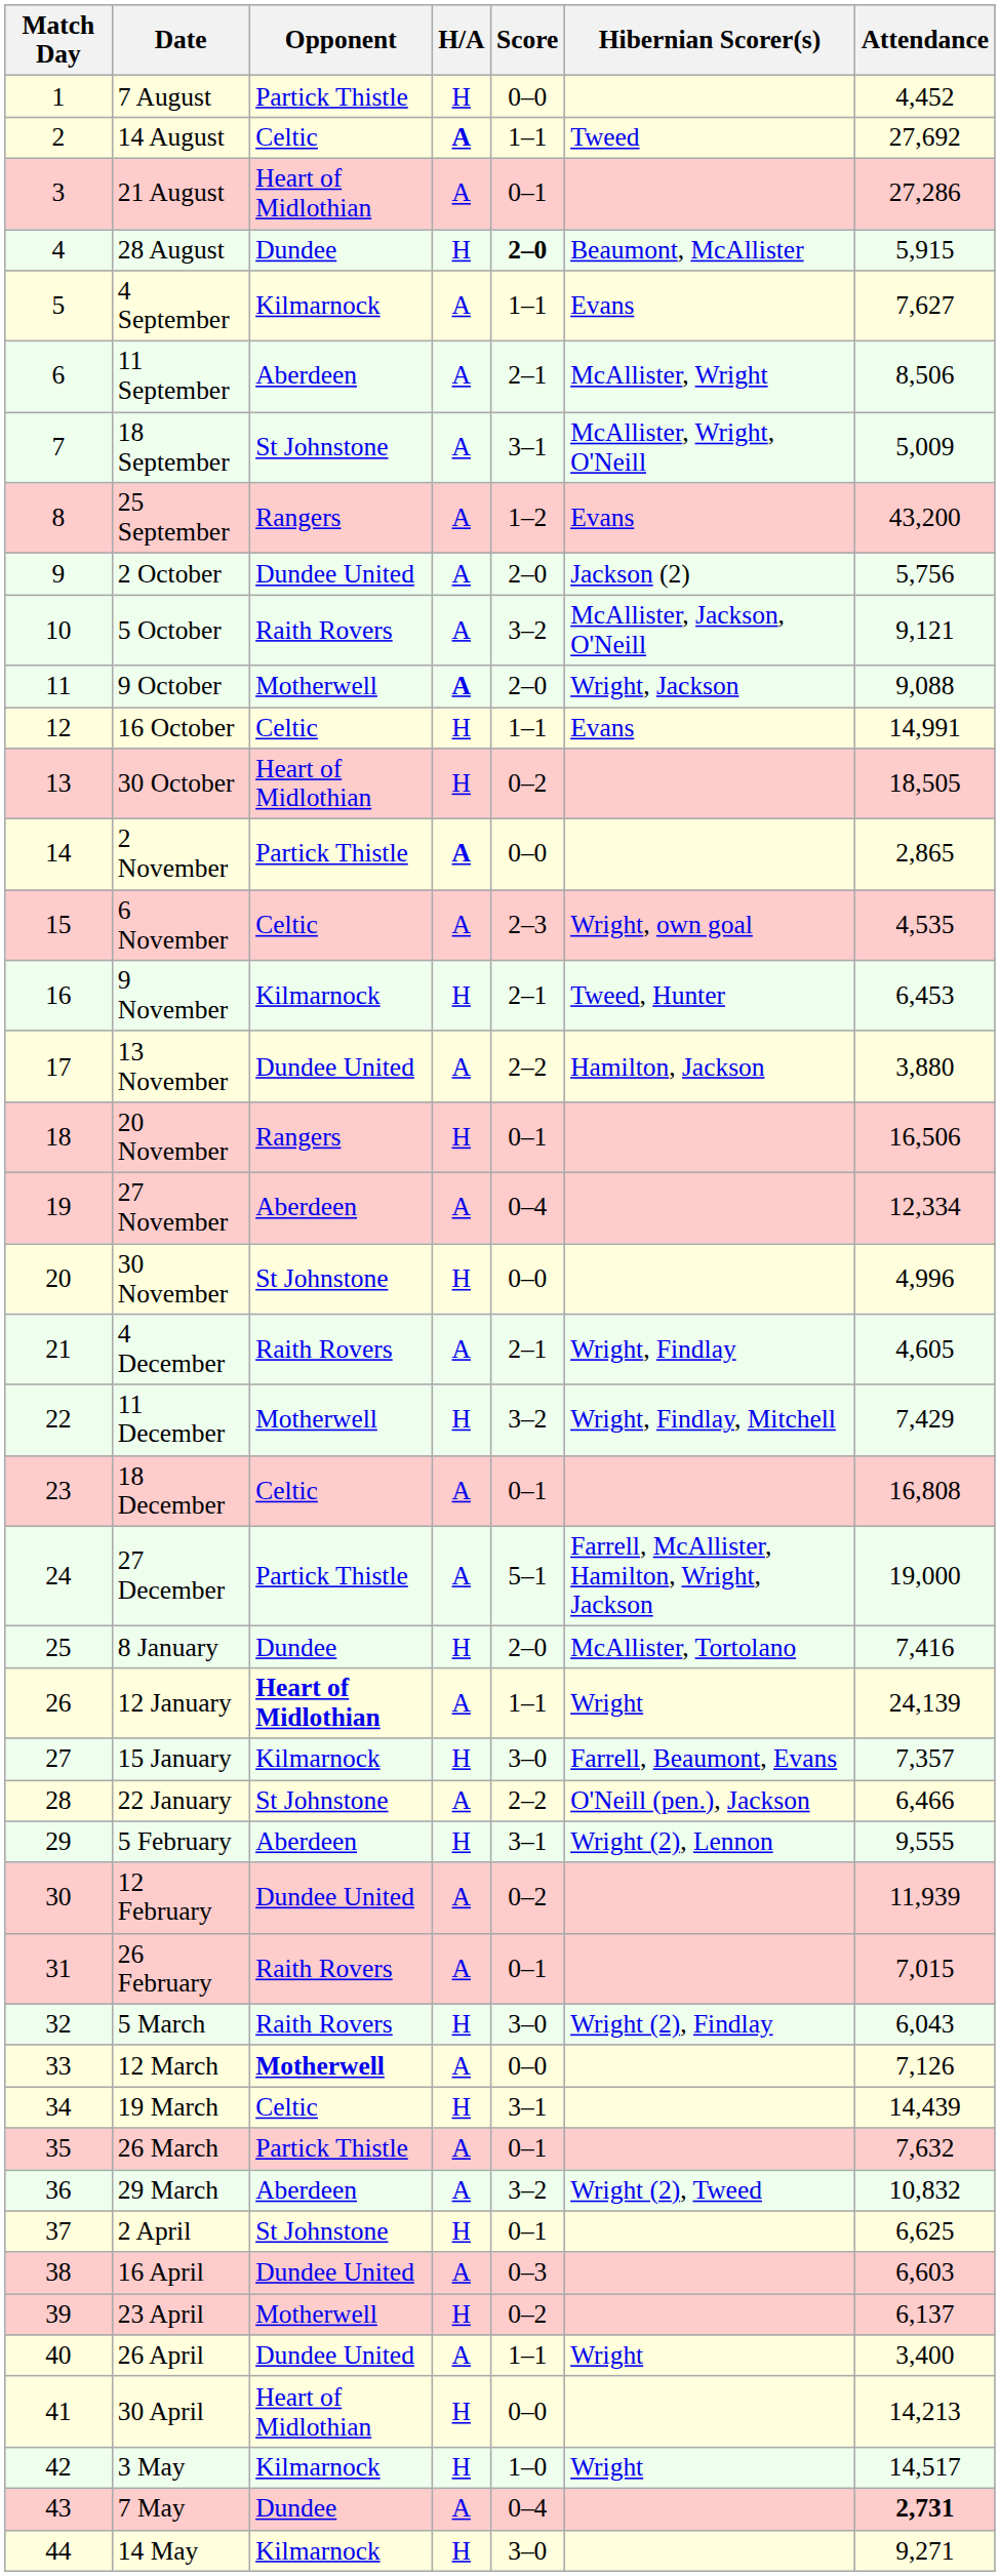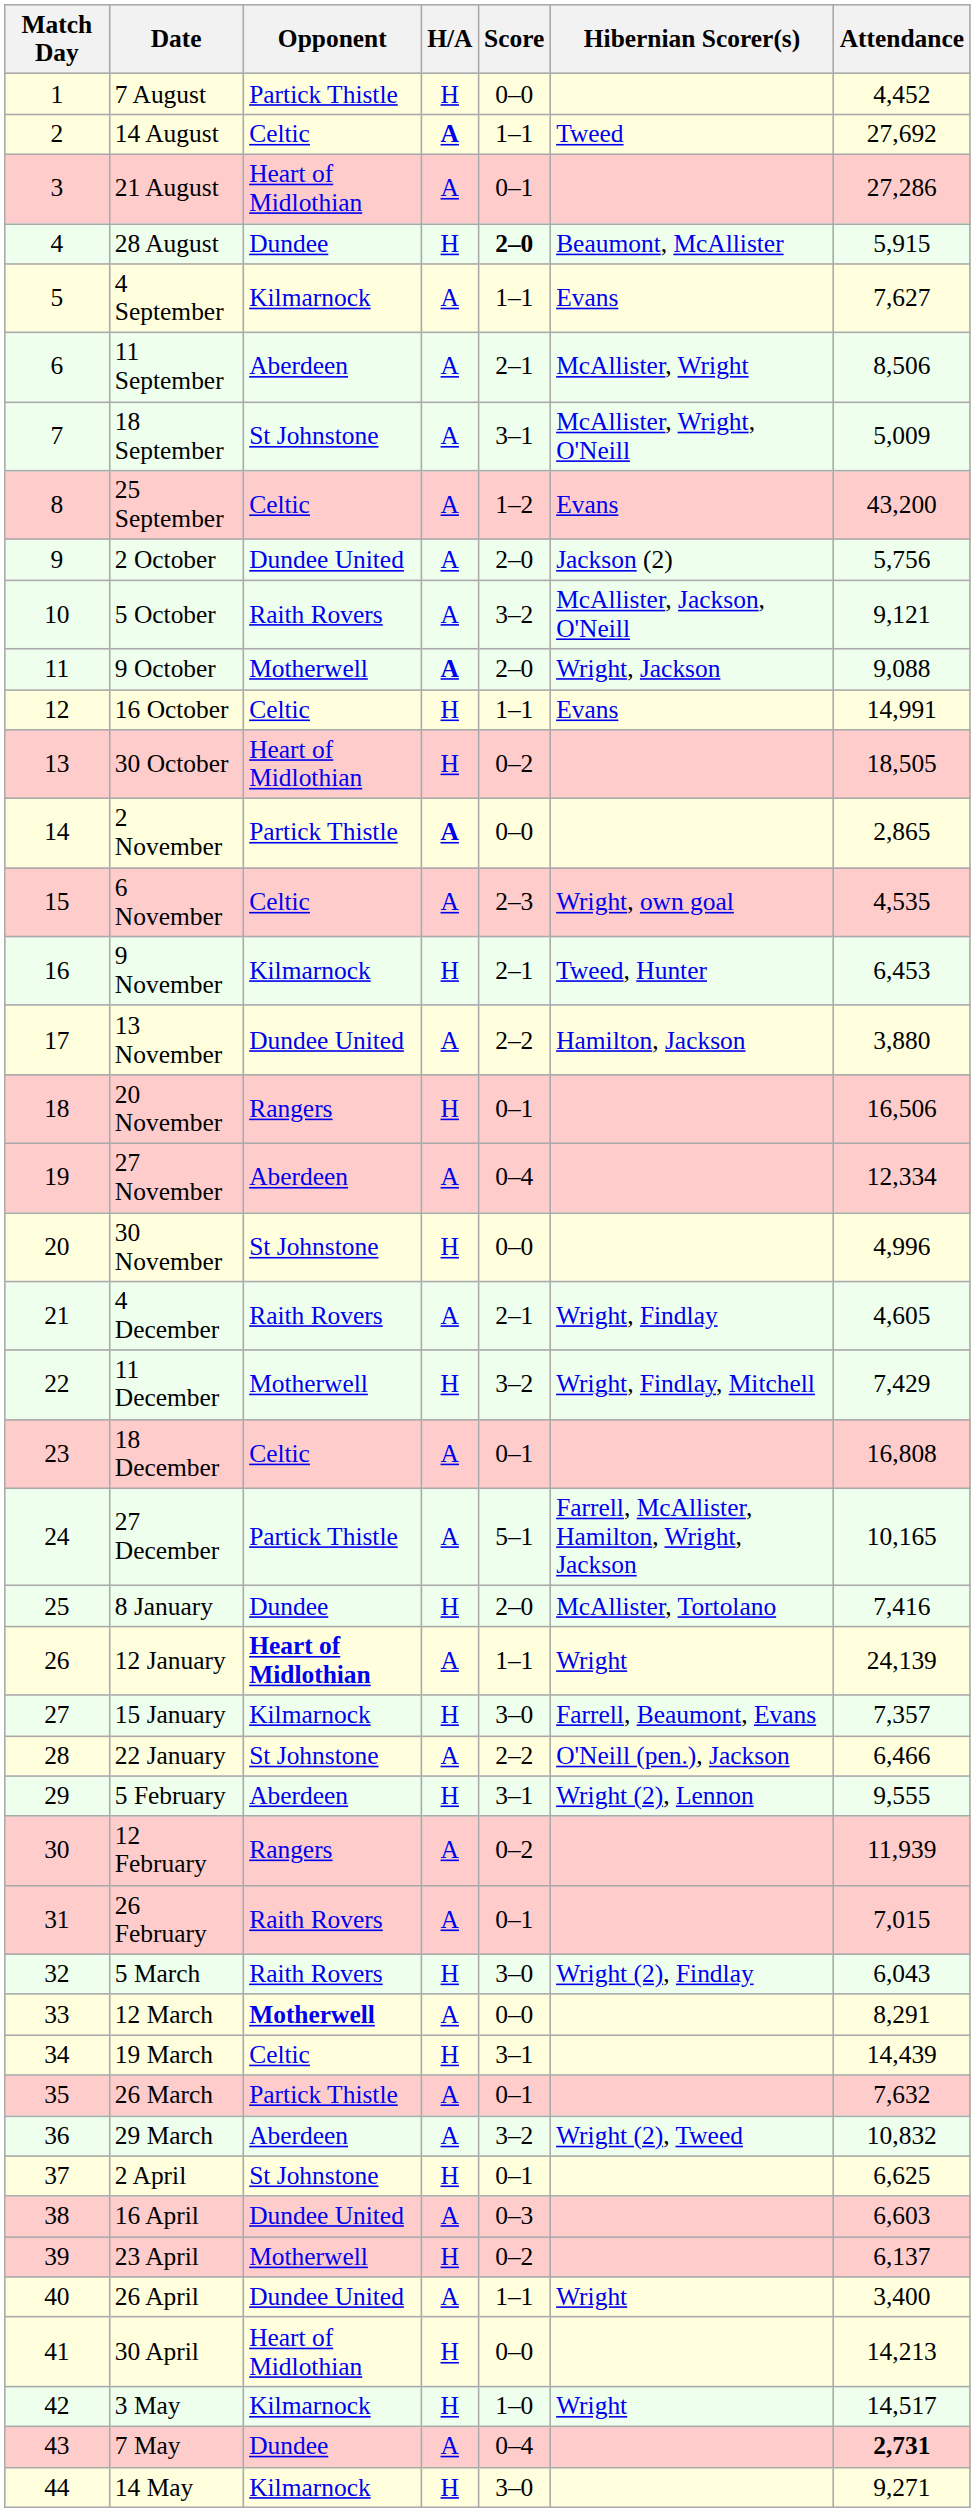 <table class="wikitable" style="text-align:center">
 <tr>
 <th>Match Day</th>
 <th>Date</th>
 <th>Opponent</th>
 <th>H/A</th>
 <th>Score</th>
 <th>Hibernian Scorer(s)</th>
 <th>Attendance</th>
 </tr>
 <tr bgcolor=#FFFFDD>
 <td>1</td>
 <td align=left>7 August</td>
 <td align=left><a href='#'>Partick Thistle</a></td>
 <td><a href='#'>H</a></td>
 <td>0–0</td>
 <td align=left></td>
 <td>4,452</td>
 </tr>
 <tr bgcolor=#FFFFDD>
 <td>2</td>
 <td align=left>14 August</td>
 <td align=left><a href='#'>Celtic</a></td>
 <td><strong><a href='#'>A</a></strong></td>
 <td>1–1</td>
 <td align=left><a href='#'>Tweed</a></td>
 <td>27,692</td>
 </tr>
 <tr bgcolor=#FFCCCC>
 <td>3</td>
 <td align=left>21 August</td>
 <td align=left><a href='#'>Heart of Midlothian</a></td>
 <td><a href='#'>A</a></td>
 <td>0–1</td>
 <td align=left></td>
 <td>27,286</td>
 </tr>
 <tr bgcolor=#EEFFEE>
 <td>4</td>
 <td align=left>28 August</td>
 <td align=left><a href='#'>Dundee</a></td>
 <td><a href='#'>H</a></td>
 <td><strong>2–0</strong></td>
 <td align=left><a href='#'>Beaumont</a>, <a href='#'>McAllister</a></td>
 <td>5,915</td>
 </tr>
 <tr bgcolor=#FFFFDD>
 <td>5</td>
 <td align=left>4 September</td>
 <td align=left><a href='#'>Kilmarnock</a></td>
 <td><a href='#'>A</a></td>
 <td>1–1</td>
 <td align=left><a href='#'>Evans</a></td>
 <td>7,627</td>
 </tr>
 <tr bgcolor=#EEFFEE>
 <td>6</td>
 <td align=left>11 September</td>
 <td align=left><a href='#'>Aberdeen</a></td>
 <td><a href='#'>A</a></td>
 <td>2–1</td>
 <td align=left><a href='#'>McAllister</a>, <a href='#'>Wright</a></td>
 <td>8,506</td>
 </tr>
 <tr bgcolor=#EEFFEE>
 <td>7</td>
 <td align=left>18 September</td>
 <td align=left><a href='#'>St Johnstone</a></td>
 <td><a href='#'>A</a></td>
 <td>3–1</td>
 <td align=left><a href='#'>McAllister</a>, <a href='#'>Wright</a>, <a href='#'>O'Neill</a></td>
 <td>5,009</td>
 </tr>
 <tr bgcolor=#FFCCCC>
 <td>8</td>
 <td align=left>25 September</td>
-<td align=left><a href='#'>Rangers</a></td>
+<td align=left><a href='#'>Celtic</a></td>
 <td><a href='#'>A</a></td>
 <td>1–2</td>
 <td align=left><a href='#'>Evans</a></td>
 <td>43,200</td>
 </tr>
 <tr bgcolor=#EEFFEE>
 <td>9</td>
 <td align=left>2 October</td>
 <td align=left><a href='#'>Dundee United</a></td>
 <td><a href='#'>A</a></td>
 <td>2–0</td>
 <td align=left><a href='#'>Jackson</a> (2)</td>
 <td>5,756</td>
 </tr>
 <tr bgcolor=#EEFFEE>
 <td>10</td>
 <td align=left>5 October</td>
 <td align=left><a href='#'>Raith Rovers</a></td>
 <td><a href='#'>A</a></td>
 <td>3–2</td>
 <td align=left><a href='#'>McAllister</a>, <a href='#'>Jackson</a>, <a href='#'>O'Neill</a></td>
 <td>9,121</td>
 </tr>
 <tr bgcolor=#EEFFEE>
 <td>11</td>
 <td align=left>9 October</td>
 <td align=left><a href='#'>Motherwell</a></td>
 <td><strong><a href='#'>A</a></strong></td>
 <td>2–0</td>
 <td align=left><a href='#'>Wright</a>, <a href='#'>Jackson</a></td>
 <td>9,088</td>
 </tr>
 <tr bgcolor=#FFFFDD>
 <td>12</td>
 <td align=left>16 October</td>
 <td align=left><a href='#'>Celtic</a></td>
 <td><a href='#'>H</a></td>
 <td>1–1</td>
 <td align=left><a href='#'>Evans</a></td>
 <td>14,991</td>
 </tr>
 <tr bgcolor=#FFCCCC>
 <td>13</td>
 <td align=left>30 October</td>
 <td align=left><a href='#'>Heart of Midlothian</a></td>
 <td><a href='#'>H</a></td>
 <td>0–2</td>
 <td align=left></td>
 <td>18,505</td>
 </tr>
 <tr bgcolor=#FFFFDD>
 <td>14</td>
 <td align=left>2 November</td>
 <td align=left><a href='#'>Partick Thistle</a></td>
 <td><strong><a href='#'>A</a></strong></td>
 <td>0–0</td>
 <td align=left></td>
 <td>2,865</td>
 </tr>
 <tr bgcolor=#FFCCCC>
 <td>15</td>
 <td align=left>6 November</td>
 <td align=left><a href='#'>Celtic</a></td>
 <td><a href='#'>A</a></td>
 <td>2–3</td>
 <td align=left><a href='#'>Wright</a>, <a href='#'>own goal</a></td>
 <td>4,535</td>
 </tr>
 <tr bgcolor=#EEFFEE>
 <td>16</td>
 <td align=left>9 November</td>
 <td align=left><a href='#'>Kilmarnock</a></td>
 <td><a href='#'>H</a></td>
 <td>2–1</td>
 <td align=left><a href='#'>Tweed</a>, <a href='#'>Hunter</a></td>
 <td>6,453</td>
 </tr>
 <tr bgcolor=#FFFFDD>
 <td>17</td>
 <td align=left>13 November</td>
 <td align=left><a href='#'>Dundee United</a></td>
 <td><a href='#'>A</a></td>
 <td>2–2</td>
 <td align=left><a href='#'>Hamilton</a>, <a href='#'>Jackson</a></td>
 <td>3,880</td>
 </tr>
 <tr bgcolor=#FFCCCC>
 <td>18</td>
 <td align=left>20 November</td>
 <td align=left><a href='#'>Rangers</a></td>
 <td><a href='#'>H</a></td>
 <td>0–1</td>
 <td align=left></td>
 <td>16,506</td>
 </tr>
 <tr bgcolor=#FFCCCC>
 <td>19</td>
 <td align=left>27 November</td>
 <td align=left><a href='#'>Aberdeen</a></td>
 <td><a href='#'>A</a></td>
 <td>0–4</td>
 <td align=left></td>
 <td>12,334</td>
 </tr>
 <tr bgcolor=#FFFFDD>
 <td>20</td>
 <td align=left>30 November</td>
 <td align=left><a href='#'>St Johnstone</a></td>
 <td><a href='#'>H</a></td>
 <td>0–0</td>
 <td align=left></td>
 <td>4,996</td>
 </tr>
 <tr bgcolor=#EEFFEE>
 <td>21</td>
 <td align=left>4 December</td>
 <td align=left><a href='#'>Raith Rovers</a></td>
 <td><a href='#'>A</a></td>
 <td>2–1</td>
 <td align=left><a href='#'>Wright</a>, <a href='#'>Findlay</a></td>
 <td>4,605</td>
 </tr>
 <tr bgcolor=#EEFFEE>
 <td>22</td>
 <td align=left>11 December</td>
 <td align=left><a href='#'>Motherwell</a></td>
 <td><a href='#'>H</a></td>
 <td>3–2</td>
 <td align=left><a href='#'>Wright</a>, <a href='#'>Findlay</a>, <a href='#'>Mitchell</a></td>
 <td>7,429</td>
 </tr>
 <tr bgcolor=#FFCCCC>
 <td>23</td>
 <td align=left>18 December</td>
 <td align=left><a href='#'>Celtic</a></td>
 <td><a href='#'>A</a></td>
 <td>0–1</td>
 <td align=left></td>
 <td>16,808</td>
 </tr>
 <tr bgcolor=#EEFFEE>
 <td>24</td>
 <td align=left>27 December</td>
 <td align=left><a href='#'>Partick Thistle</a></td>
 <td><a href='#'>A</a></td>
 <td>5–1</td>
 <td align=left><a href='#'>Farrell</a>, <a href='#'>McAllister</a>, <a href='#'>Hamilton</a>, <a href='#'>Wright</a>, <a href='#'>Jackson</a></td>
-<td>19,000</td>
+<td>10,165</td>
 </tr>
 <tr bgcolor=#EEFFEE>
 <td>25</td>
 <td align=left>8 January</td>
 <td align=left><a href='#'>Dundee</a></td>
 <td><a href='#'>H</a></td>
 <td>2–0</td>
 <td align=left><a href='#'>McAllister</a>, <a href='#'>Tortolano</a></td>
 <td>7,416</td>
 </tr>
 <tr bgcolor=#FFFFDD>
 <td>26</td>
 <td align=left>12 January</td>
 <td align=left><strong><a href='#'>Heart of Midlothian</a></strong></td>
 <td><a href='#'>A</a></td>
 <td>1–1</td>
 <td align=left><a href='#'>Wright</a></td>
 <td>24,139</td>
 </tr>
 <tr bgcolor=#EEFFEE>
 <td>27</td>
 <td align=left>15 January</td>
 <td align=left><a href='#'>Kilmarnock</a></td>
 <td><a href='#'>H</a></td>
 <td>3–0</td>
 <td align=left><a href='#'>Farrell</a>, <a href='#'>Beaumont</a>, <a href='#'>Evans</a></td>
 <td>7,357</td>
 </tr>
 <tr bgcolor=#FFFFDD>
 <td>28</td>
 <td align=left>22 January</td>
 <td align=left><a href='#'>St Johnstone</a></td>
 <td><a href='#'>A</a></td>
 <td>2–2</td>
 <td align=left><a href='#'>O'Neill (pen.)</a>, <a href='#'>Jackson</a></td>
 <td>6,466</td>
 </tr>
 <tr bgcolor=#EEFFEE>
 <td>29</td>
 <td align=left>5 February</td>
 <td align=left><a href='#'>Aberdeen</a></td>
 <td><a href='#'>H</a></td>
 <td>3–1</td>
 <td align=left><a href='#'>Wright (2)</a>, <a href='#'>Lennon</a></td>
 <td>9,555</td>
 </tr>
 <tr bgcolor=#FFCCCC>
 <td>30</td>
 <td align=left>12 February</td>
-<td align=left><a href='#'>Dundee United</a></td>
+<td align=left><a href='#'>Rangers</a></td>
 <td><a href='#'>A</a></td>
 <td>0–2</td>
 <td align=left></td>
 <td>11,939</td>
 </tr>
 <tr bgcolor=#FFCCCC>
 <td>31</td>
 <td align=left>26 February</td>
 <td align=left><a href='#'>Raith Rovers</a></td>
 <td><a href='#'>A</a></td>
 <td>0–1</td>
 <td align=left></td>
 <td>7,015</td>
 </tr>
 <tr bgcolor=#EEFFEE>
 <td>32</td>
 <td align=left>5 March</td>
 <td align=left><a href='#'>Raith Rovers</a></td>
 <td><a href='#'>H</a></td>
 <td>3–0</td>
 <td align=left><a href='#'>Wright (2)</a>, <a href='#'>Findlay</a></td>
 <td>6,043</td>
 </tr>
 <tr bgcolor=#FFFFDD>
 <td>33</td>
 <td align=left>12 March</td>
 <td align=left><strong><a href='#'>Motherwell</a></strong></td>
 <td><a href='#'>A</a></td>
 <td>0–0</td>
 <td align=left></td>
-<td>7,126</td>
+<td>8,291</td>
 </tr>
 <tr bgcolor=#FFFFDD>
 <td>34</td>
 <td align=left>19 March</td>
 <td align=left><a href='#'>Celtic</a></td>
 <td><a href='#'>H</a></td>
 <td>3–1</td>
 <td align=left></td>
 <td>14,439</td>
 </tr>
 <tr bgcolor=#FFCCCC>
 <td>35</td>
 <td align=left>26 March</td>
 <td align=left><a href='#'>Partick Thistle</a></td>
 <td><a href='#'>A</a></td>
 <td>0–1</td>
 <td align=left></td>
 <td>7,632</td>
 </tr>
 <tr bgcolor=#EEFFEE>
 <td>36</td>
 <td align=left>29 March</td>
 <td align=left><a href='#'>Aberdeen</a></td>
 <td><a href='#'>A</a></td>
 <td>3–2</td>
 <td align=left><a href='#'>Wright (2)</a>, <a href='#'>Tweed</a></td>
 <td>10,832</td>
 </tr>
 <tr bgcolor=#FFFFDD>
 <td>37</td>
 <td align=left>2 April</td>
 <td align=left><a href='#'>St Johnstone</a></td>
 <td><a href='#'>H</a></td>
 <td>0–1</td>
 <td align=left></td>
 <td>6,625</td>
 </tr>
 <tr bgcolor=#FFCCCC>
 <td>38</td>
 <td align=left>16 April</td>
 <td align=left><a href='#'>Dundee United</a></td>
 <td><a href='#'>A</a></td>
 <td>0–3</td>
 <td align=left></td>
 <td>6,603</td>
 </tr>
 <tr bgcolor=#FFCCCC>
 <td>39</td>
 <td align=left>23 April</td>
 <td align=left><a href='#'>Motherwell</a></td>
 <td><a href='#'>H</a></td>
 <td>0–2</td>
 <td align=left></td>
 <td>6,137</td>
 </tr>
 <tr bgcolor=#FFFFDD>
 <td>40</td>
 <td align=left>26 April</td>
 <td align=left><a href='#'>Dundee United</a></td>
 <td><a href='#'>A</a></td>
 <td>1–1</td>
 <td align=left><a href='#'>Wright</a></td>
 <td>3,400</td>
 </tr>
 <tr bgcolor=#FFFFDD>
 <td>41</td>
 <td align=left>30 April</td>
 <td align=left><a href='#'>Heart of Midlothian</a></td>
 <td><a href='#'>H</a></td>
 <td>0–0</td>
 <td align=left></td>
 <td>14,213</td>
 </tr>
 <tr bgcolor=#EEFFEE>
 <td>42</td>
 <td align=left>3 May</td>
 <td align=left><a href='#'>Kilmarnock</a></td>
 <td><a href='#'>H</a></td>
 <td>1–0</td>
 <td align=left><a href='#'>Wright</a></td>
 <td>14,517</td>
 </tr>
 <tr bgcolor=#FFCCCC>
 <td>43</td>
 <td align=left>7 May</td>
 <td align=left><a href='#'>Dundee</a></td>
 <td><a href='#'>A</a></td>
 <td>0–4</td>
 <td align=left></td>
 <td><strong>2,731</strong></td>
 </tr>
 <tr bgcolor=#FFFFDD>
 <td>44</td>
 <td align=left>14 May</td>
 <td align=left><a href='#'>Kilmarnock</a></td>
 <td><a href='#'>H</a></td>
 <td>3–0</td>
 <td align=left></td>
 <td>9,271</td>
 </tr>
 <tr>
 </tr>
 </table>
